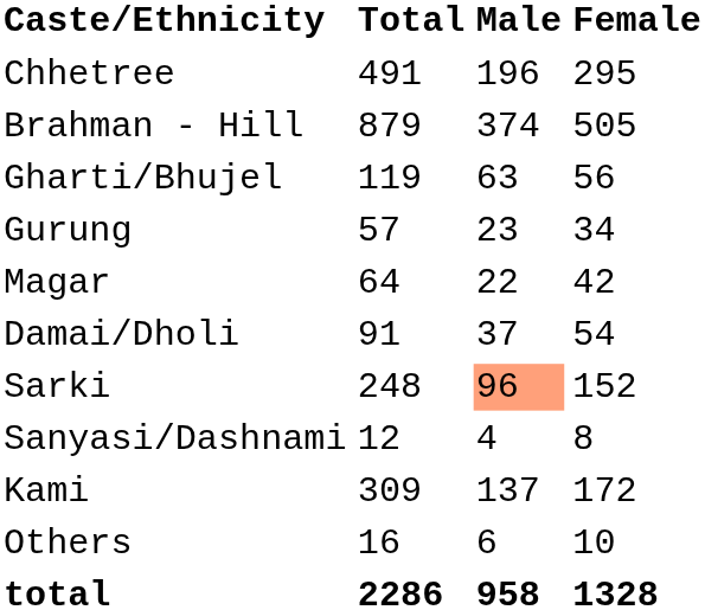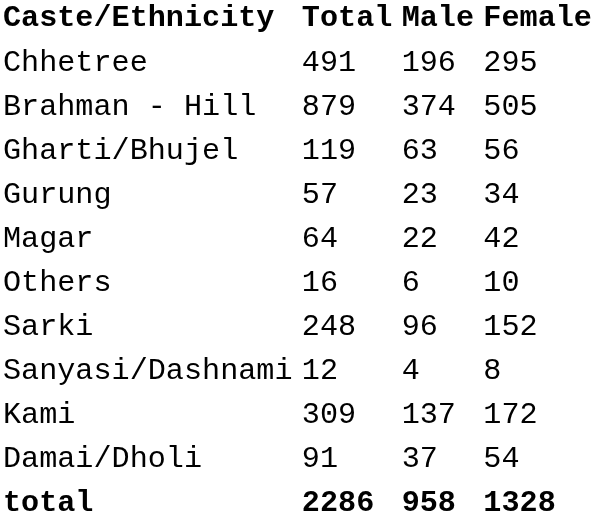 <table>
 <tr>
 <td><strong>Caste/Ethnicity</strong></td>
 <td><strong>Total</strong></td>
 <td><strong>Male</strong></td>
 <td><strong>Female</strong></td>
 </tr>
 <tr>
 <td>Chhetree</td>
 <td>491</td>
 <td>196</td>
 <td>295</td>
 </tr>
 <tr>
 <td>Brahman - Hill</td>
 <td>879</td>
 <td>374</td>
 <td>505</td>
 </tr>
 <tr>
 <td>Gharti/Bhujel</td>
 <td>119</td>
 <td>63</td>
 <td>56</td>
 </tr>
 <tr>
 <td>Gurung</td>
 <td>57</td>
 <td>23</td>
 <td>34</td>
 </tr>
 <tr>
 <td>Magar</td>
 <td>64</td>
 <td>22</td>
 <td>42</td>
 </tr>
 <tr>
-<td>Damai/Dholi</td>
-<td>91</td>
-<td>37</td>
-<td>54</td>
+<td>Others</td>
+<td>16</td>
+<td>6</td>
+<td>10</td>
 </tr>
 <tr>
 <td>Sarki</td>
 <td>248</td>
-<td style="background: lightsalmon;">96</td>
+<td>96</td>
 <td>152</td>
 </tr>
 <tr>
 <td>Sanyasi/Dashnami</td>
 <td>12</td>
 <td>4</td>
 <td>8</td>
 </tr>
 <tr>
 <td>Kami</td>
 <td>309</td>
 <td>137</td>
 <td>172</td>
 </tr>
 <tr>
-<td>Others</td>
-<td>16</td>
-<td>6</td>
-<td>10</td>
+<td>Damai/Dholi</td>
+<td>91</td>
+<td>37</td>
+<td>54</td>
 </tr>
 <tr>
 <td><strong>total</strong></td>
 <td><strong>2286</strong></td>
 <td><strong>958</strong></td>
 <td><strong>1328</strong></td>
 </tr>
 </table>
